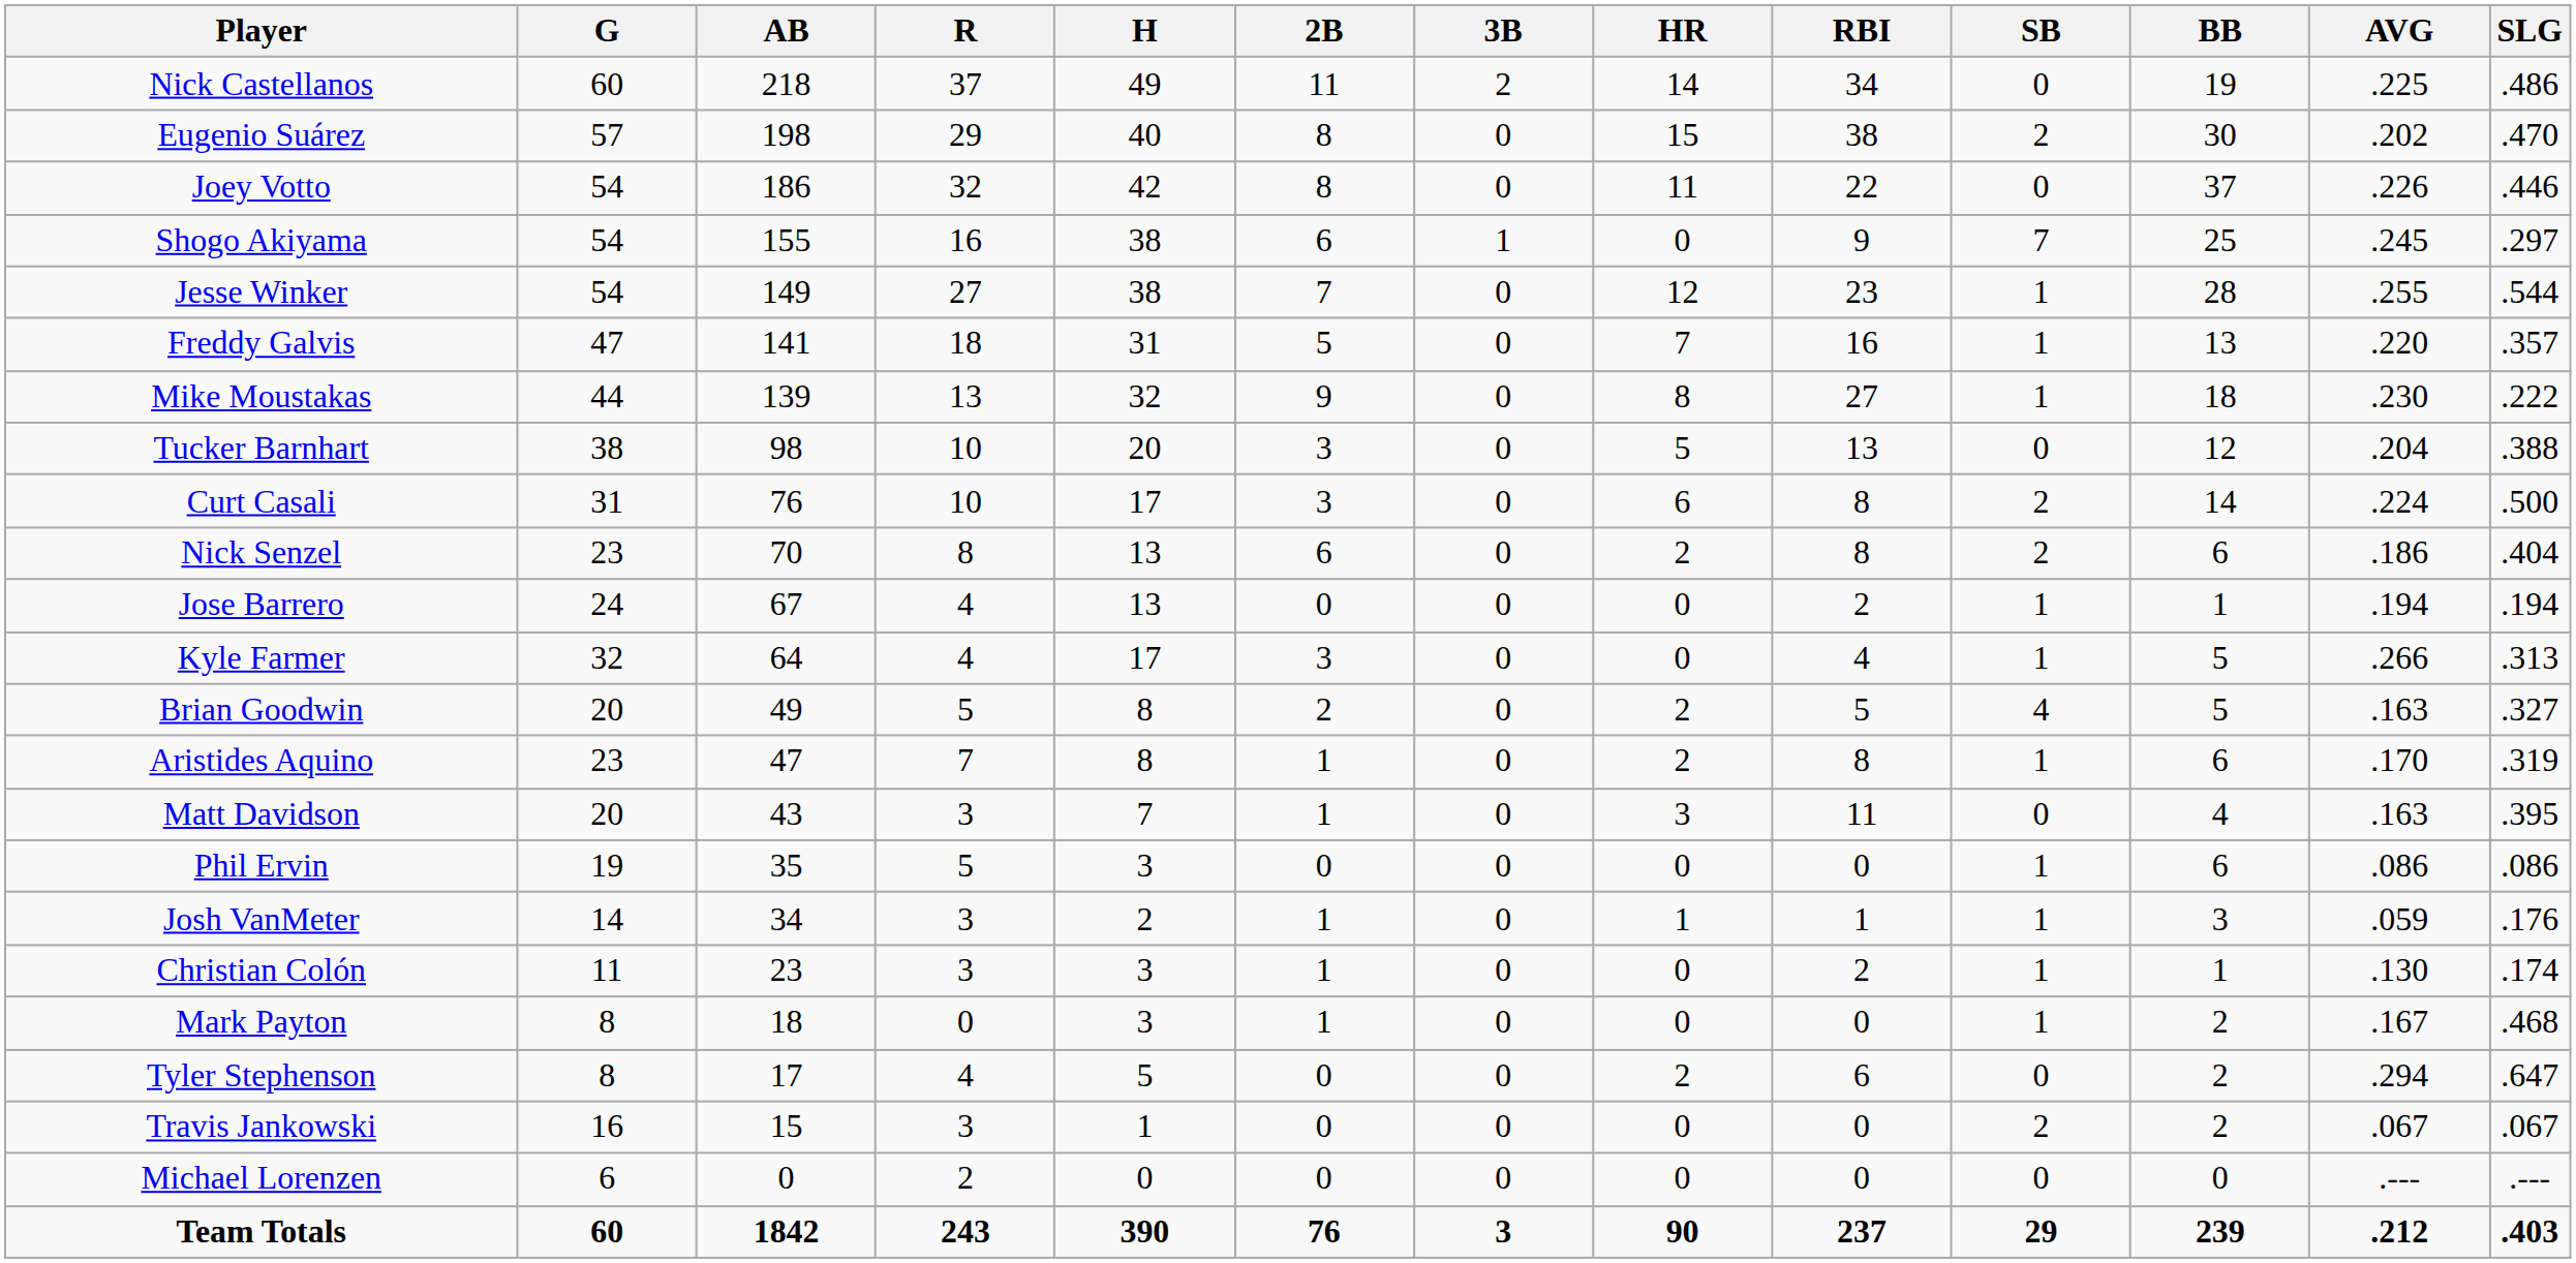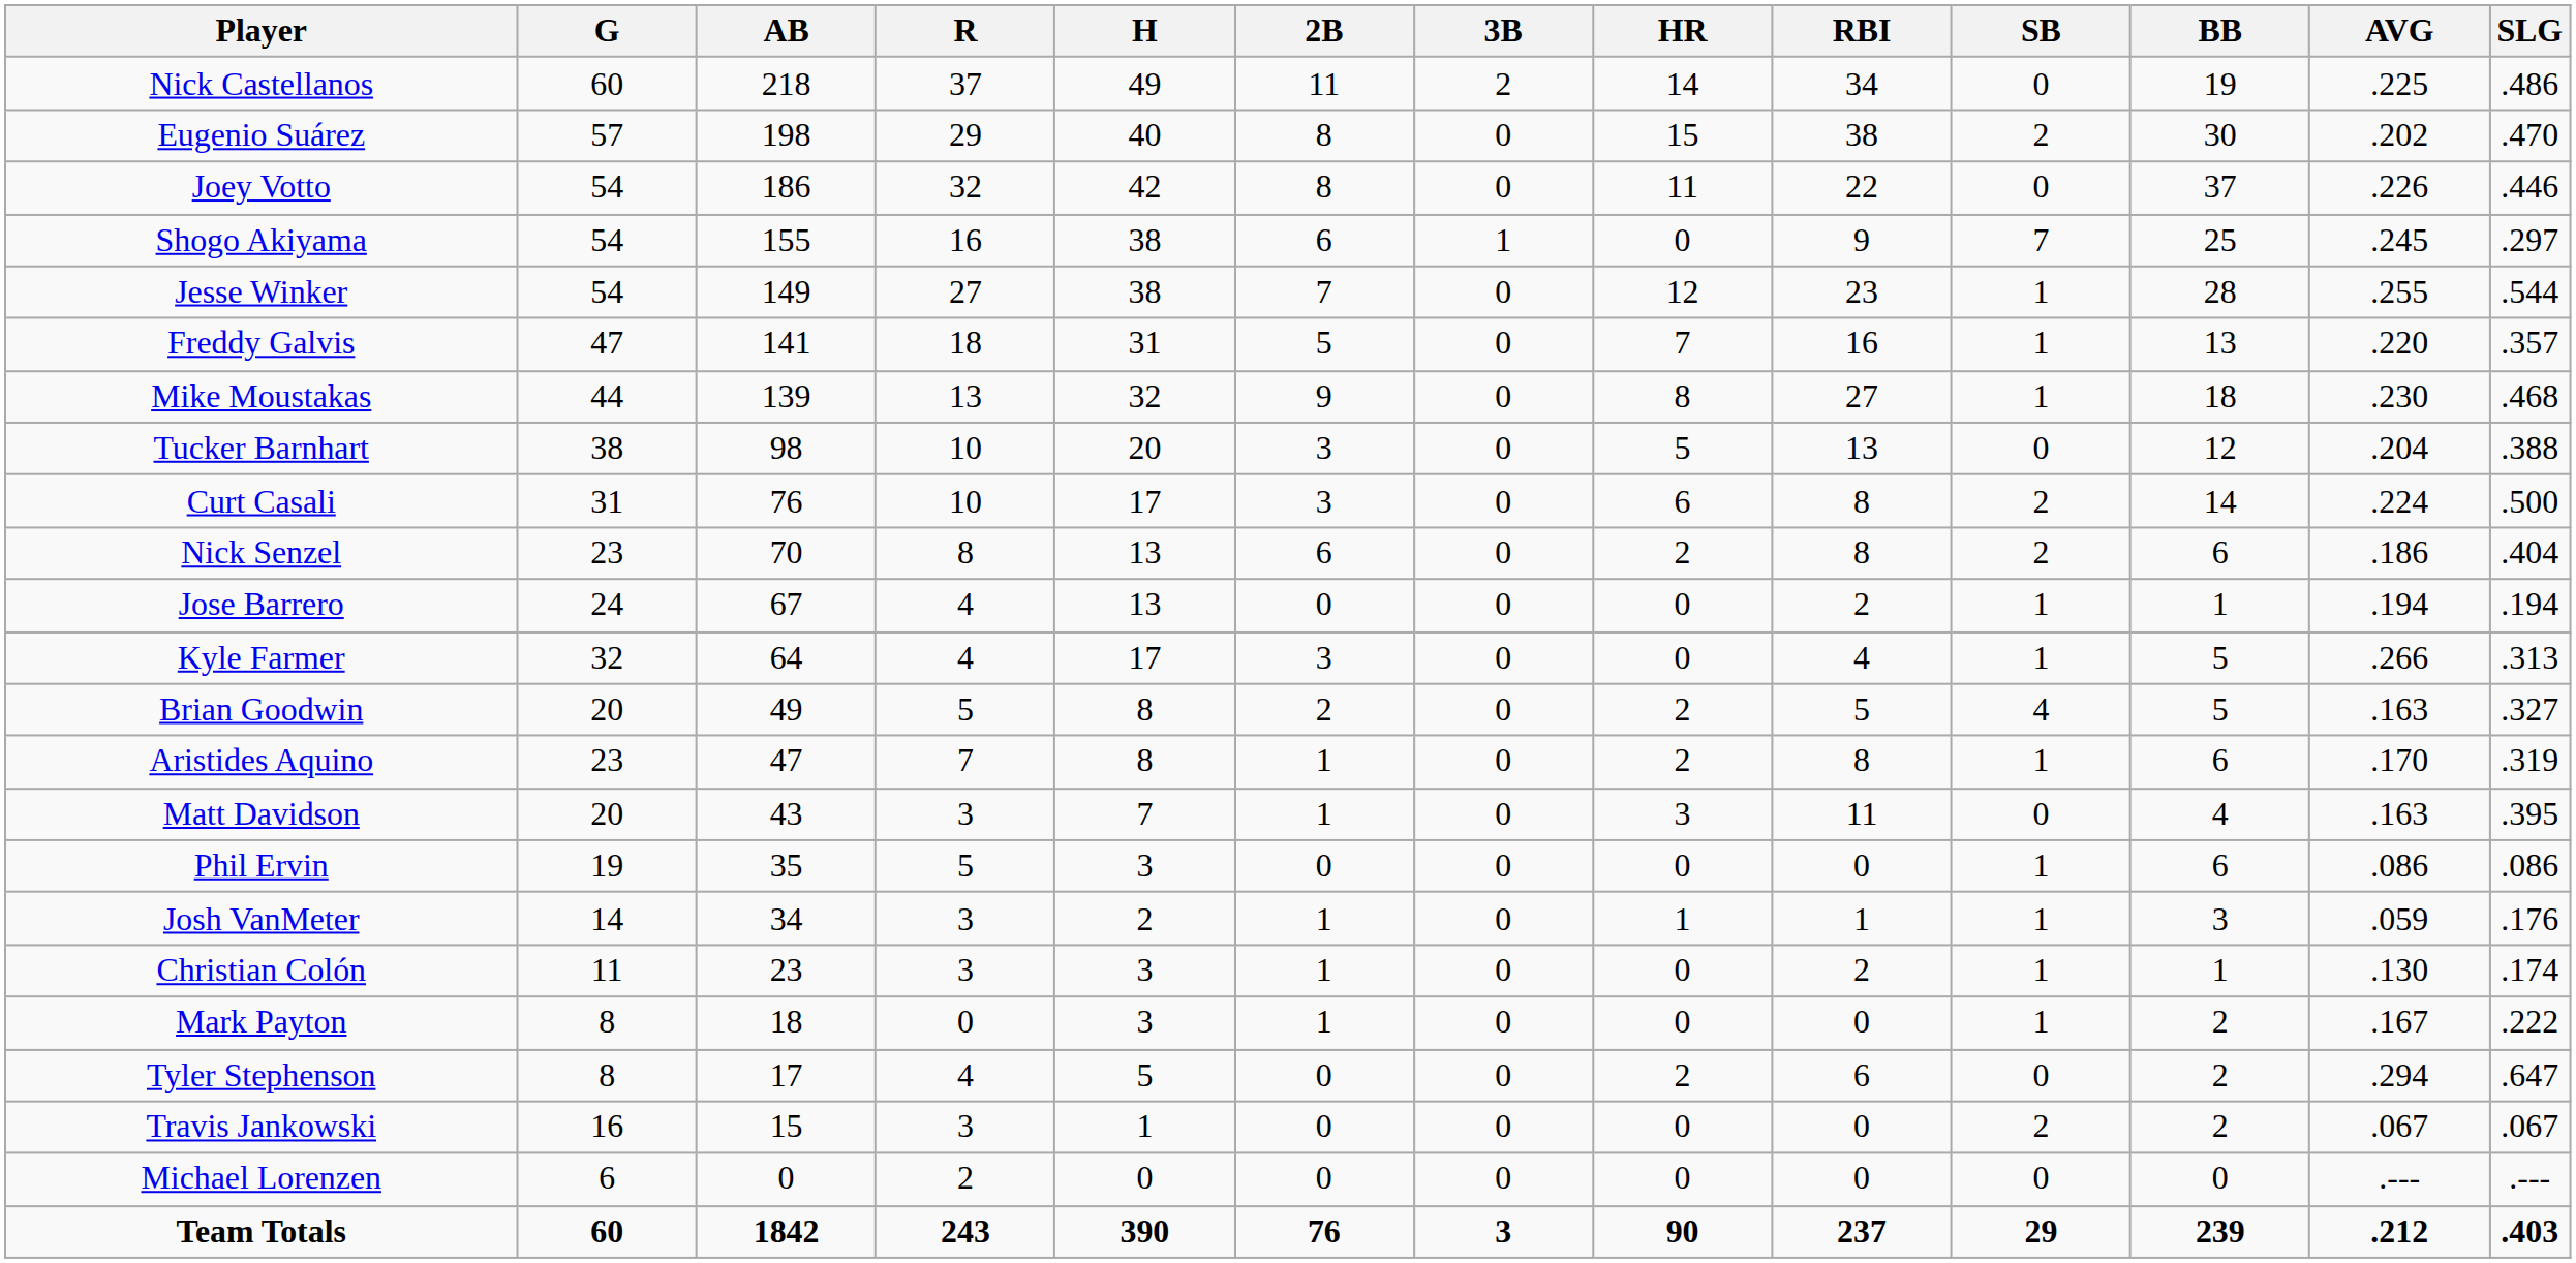 <table class=wikitable style="text-align:center">
 <tr>
 <th bgcolor=#DDDDFF; width="20%">Player</th>
 <th bgcolor=#DDDDFF; width="7%">G</th>
 <th bgcolor=#DDDDFF; width="7%">AB</th>
 <th bgcolor=#DDDDFF; width="7%">R</th>
 <th bgcolor=#DDDDFF; width="7%">H</th>
 <th bgcolor=#DDDDFF; width="7%">2B</th>
 <th bgcolor=#DDDDFF; width="7%">3B</th>
 <th bgcolor=#DDDDFF; width="7%">HR</th>
 <th bgcolor=#DDDDFF; width="7%">RBI</th>
 <th bgcolor=#DDDDFF; width="7%">SB</th>
 <th bgcolor=#DDDDFF; width="7%">BB</th>
 <th bgcolor=#DDDDFF; width="7%">AVG</th>
 <th bgcolor=#DDDDFF; width="7%">SLG</th>
 </tr>
 <tr>
 <td><a href='#'>Nick Castellanos</a></td>
 <td>60</td>
 <td>218</td>
 <td>37</td>
 <td>49</td>
 <td>11</td>
 <td>2</td>
 <td>14</td>
 <td>34</td>
 <td>0</td>
 <td>19</td>
 <td>.225</td>
 <td>.486</td>
 </tr>
 <tr>
 <td><a href='#'>Eugenio Suárez</a></td>
 <td>57</td>
 <td>198</td>
 <td>29</td>
 <td>40</td>
 <td>8</td>
 <td>0</td>
 <td>15</td>
 <td>38</td>
 <td>2</td>
 <td>30</td>
 <td>.202</td>
 <td>.470</td>
 </tr>
 <tr>
 <td><a href='#'>Joey Votto</a></td>
 <td>54</td>
 <td>186</td>
 <td>32</td>
 <td>42</td>
 <td>8</td>
 <td>0</td>
 <td>11</td>
 <td>22</td>
 <td>0</td>
 <td>37</td>
 <td>.226</td>
 <td>.446</td>
 </tr>
 <tr>
 <td><a href='#'>Shogo Akiyama</a></td>
 <td>54</td>
 <td>155</td>
 <td>16</td>
 <td>38</td>
 <td>6</td>
 <td>1</td>
 <td>0</td>
 <td>9</td>
 <td>7</td>
 <td>25</td>
 <td>.245</td>
 <td>.297</td>
 </tr>
 <tr>
 <td><a href='#'>Jesse Winker</a></td>
 <td>54</td>
 <td>149</td>
 <td>27</td>
 <td>38</td>
 <td>7</td>
 <td>0</td>
 <td>12</td>
 <td>23</td>
 <td>1</td>
 <td>28</td>
 <td>.255</td>
 <td>.544</td>
 </tr>
 <tr>
 <td><a href='#'>Freddy Galvis</a></td>
 <td>47</td>
 <td>141</td>
 <td>18</td>
 <td>31</td>
 <td>5</td>
 <td>0</td>
 <td>7</td>
 <td>16</td>
 <td>1</td>
 <td>13</td>
 <td>.220</td>
 <td>.357</td>
 </tr>
 <tr>
 <td><a href='#'>Mike Moustakas</a></td>
 <td>44</td>
 <td>139</td>
 <td>13</td>
 <td>32</td>
 <td>9</td>
 <td>0</td>
 <td>8</td>
 <td>27</td>
 <td>1</td>
 <td>18</td>
 <td>.230</td>
-<td>.222</td>
+<td>.468</td>
 </tr>
 <tr>
 <td><a href='#'>Tucker Barnhart</a></td>
 <td>38</td>
 <td>98</td>
 <td>10</td>
 <td>20</td>
 <td>3</td>
 <td>0</td>
 <td>5</td>
 <td>13</td>
 <td>0</td>
 <td>12</td>
 <td>.204</td>
 <td>.388</td>
 </tr>
 <tr>
 <td><a href='#'>Curt Casali</a></td>
 <td>31</td>
 <td>76</td>
 <td>10</td>
 <td>17</td>
 <td>3</td>
 <td>0</td>
 <td>6</td>
 <td>8</td>
 <td>2</td>
 <td>14</td>
 <td>.224</td>
 <td>.500</td>
 </tr>
 <tr>
 <td><a href='#'>Nick Senzel</a></td>
 <td>23</td>
 <td>70</td>
 <td>8</td>
 <td>13</td>
 <td>6</td>
 <td>0</td>
 <td>2</td>
 <td>8</td>
 <td>2</td>
 <td>6</td>
 <td>.186</td>
 <td>.404</td>
 </tr>
 <tr>
 <td><a href='#'>Jose Barrero</a></td>
 <td>24</td>
 <td>67</td>
 <td>4</td>
 <td>13</td>
 <td>0</td>
 <td>0</td>
 <td>0</td>
 <td>2</td>
 <td>1</td>
 <td>1</td>
 <td>.194</td>
 <td>.194</td>
 </tr>
 <tr>
 <td><a href='#'>Kyle Farmer</a></td>
 <td>32</td>
 <td>64</td>
 <td>4</td>
 <td>17</td>
 <td>3</td>
 <td>0</td>
 <td>0</td>
 <td>4</td>
 <td>1</td>
 <td>5</td>
 <td>.266</td>
 <td>.313</td>
 </tr>
 <tr>
 <td><a href='#'>Brian Goodwin</a></td>
 <td>20</td>
 <td>49</td>
 <td>5</td>
 <td>8</td>
 <td>2</td>
 <td>0</td>
 <td>2</td>
 <td>5</td>
 <td>4</td>
 <td>5</td>
 <td>.163</td>
 <td>.327</td>
 </tr>
 <tr>
 <td><a href='#'>Aristides Aquino</a></td>
 <td>23</td>
 <td>47</td>
 <td>7</td>
 <td>8</td>
 <td>1</td>
 <td>0</td>
 <td>2</td>
 <td>8</td>
 <td>1</td>
 <td>6</td>
 <td>.170</td>
 <td>.319</td>
 </tr>
 <tr>
 <td><a href='#'>Matt Davidson</a></td>
 <td>20</td>
 <td>43</td>
 <td>3</td>
 <td>7</td>
 <td>1</td>
 <td>0</td>
 <td>3</td>
 <td>11</td>
 <td>0</td>
 <td>4</td>
 <td>.163</td>
 <td>.395</td>
 </tr>
 <tr>
 <td><a href='#'>Phil Ervin</a></td>
 <td>19</td>
 <td>35</td>
 <td>5</td>
 <td>3</td>
 <td>0</td>
 <td>0</td>
 <td>0</td>
 <td>0</td>
 <td>1</td>
 <td>6</td>
 <td>.086</td>
 <td>.086</td>
 </tr>
 <tr>
 <td><a href='#'>Josh VanMeter</a></td>
 <td>14</td>
 <td>34</td>
 <td>3</td>
 <td>2</td>
 <td>1</td>
 <td>0</td>
 <td>1</td>
 <td>1</td>
 <td>1</td>
 <td>3</td>
 <td>.059</td>
 <td>.176</td>
 </tr>
 <tr>
 <td><a href='#'>Christian Colón</a></td>
 <td>11</td>
 <td>23</td>
 <td>3</td>
 <td>3</td>
 <td>1</td>
 <td>0</td>
 <td>0</td>
 <td>2</td>
 <td>1</td>
 <td>1</td>
 <td>.130</td>
 <td>.174</td>
 </tr>
 <tr>
 <td><a href='#'>Mark Payton</a></td>
 <td>8</td>
 <td>18</td>
 <td>0</td>
 <td>3</td>
 <td>1</td>
 <td>0</td>
 <td>0</td>
 <td>0</td>
 <td>1</td>
 <td>2</td>
 <td>.167</td>
-<td>.468</td>
+<td>.222</td>
 </tr>
 <tr>
 <td><a href='#'>Tyler Stephenson</a></td>
 <td>8</td>
 <td>17</td>
 <td>4</td>
 <td>5</td>
 <td>0</td>
 <td>0</td>
 <td>2</td>
 <td>6</td>
 <td>0</td>
 <td>2</td>
 <td>.294</td>
 <td>.647</td>
 </tr>
 <tr>
 <td><a href='#'>Travis Jankowski</a></td>
 <td>16</td>
 <td>15</td>
 <td>3</td>
 <td>1</td>
 <td>0</td>
 <td>0</td>
 <td>0</td>
 <td>0</td>
 <td>2</td>
 <td>2</td>
 <td>.067</td>
 <td>.067</td>
 </tr>
 <tr>
 <td><a href='#'>Michael Lorenzen</a></td>
 <td>6</td>
 <td>0</td>
 <td>2</td>
 <td>0</td>
 <td>0</td>
 <td>0</td>
 <td>0</td>
 <td>0</td>
 <td>0</td>
 <td>0</td>
 <td>.---</td>
 <td>.---</td>
 </tr>
 <tr>
 <td><strong>Team Totals</strong></td>
 <td><strong>60</strong></td>
 <td><strong>1842</strong></td>
 <td><strong>243</strong></td>
 <td><strong>390</strong></td>
 <td><strong>76</strong></td>
 <td><strong>3</strong></td>
 <td><strong>90</strong></td>
 <td><strong>237</strong></td>
 <td><strong>29</strong></td>
 <td><strong>239</strong></td>
 <td><strong>.212</strong></td>
 <td><strong>.403</strong></td>
 </tr>
 </table>
